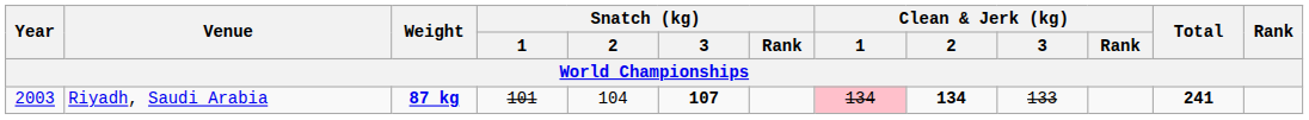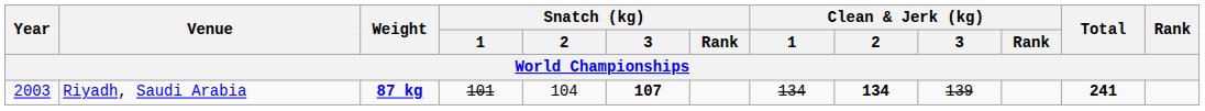 <table class = "wikitable" style="text-align:center;">
 <tr>
 <th rowspan=2 width=40>Year</th>
 <th rowspan=2 width=250>Venue</th>
 <th rowspan=2 width=60>Weight</th>
 <th colspan=4>Snatch (kg)</th>
 <th colspan=4>Clean & Jerk (kg)</th>
 <th rowspan=2 width=65>Total</th>
 <th rowspan=2 width=40>Rank</th>
 </tr>
 <tr>
 <th width=65>1</th>
 <th width=65>2</th>
 <th width=65>3</th>
 <th width=45>Rank</th>
 <th width=65>1</th>
 <th width=65>2</th>
 <th width=65>3</th>
 <th width=45>Rank</th>
 </tr>
 <tr>
 <th colspan=13><a href='#'>World Championships</a></th>
 </tr>
 <tr>
 <td><a href='#'>2003</a></td>
 <td align=left> <a href='#'>Riyadh</a>, <a href='#'>Saudi Arabia</a></td>
 <td><strong><a href='#'>87 kg</a></strong></td>
 <td><s>101</s></td>
 <td>104</td>
 <td><strong>107</strong></td>
 <td></td>
-<td style="background: pink;"><s>134</s></td>
+<td><s>134</s></td>
 <td><strong>134</strong></td>
-<td><s>133</s></td>
+<td><s>139</s></td>
 <td></td>
 <td><strong>241</strong></td>
 <td></td>
 </tr>
 </table>
